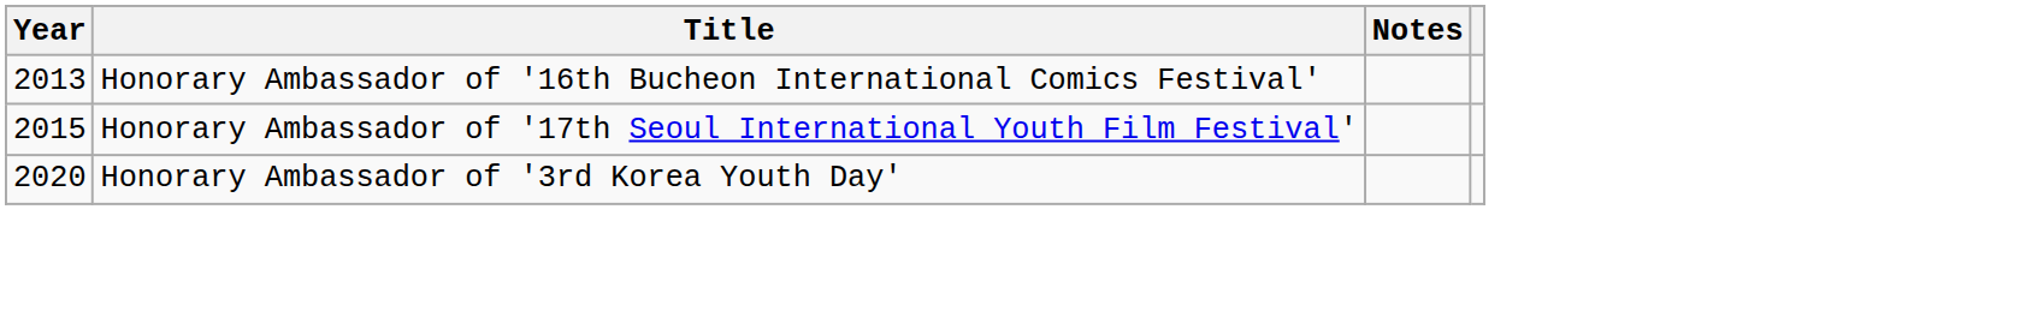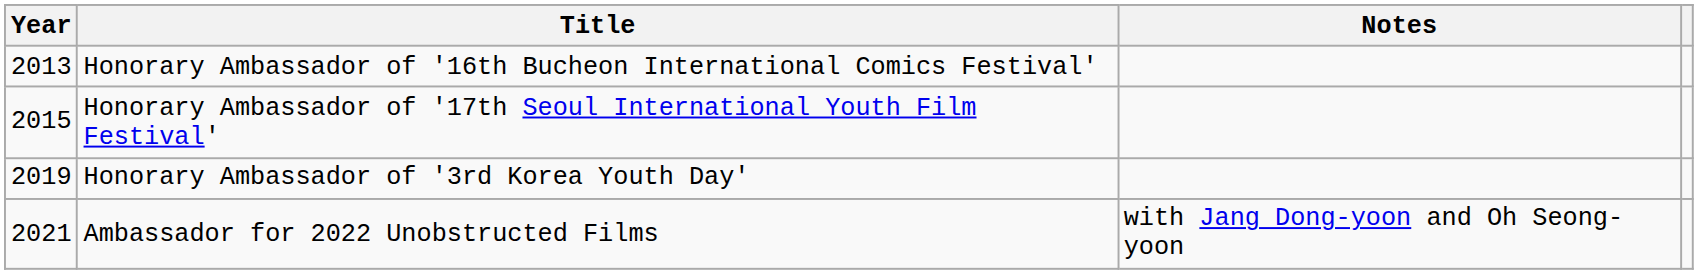 <table class="wikitable sortable">
 <tr>
 <th scope="col">Year</th>
 <th scope="col">Title</th>
 <th scope="col">Notes</th>
 <th scope="col" class="unsortable"></th>
 </tr>
 <tr>
 <td>2013</td>
 <td>Honorary Ambassador of '16th Bucheon International Comics Festival'</td>
 <td></td>
 <td></td>
 </tr>
 <tr>
 <td>2015</td>
 <td>Honorary Ambassador of '17th <a href='#'>Seoul International Youth Film Festival</a>'</td>
 <td></td>
 <td></td>
 </tr>
 <tr>
-<td>2020</td>
+<td>2019</td>
 <td>Honorary Ambassador of '3rd Korea Youth Day'</td>
 <td></td>
 <td></td>
 </tr>
+<tr>
+<td>2021</td>
+<td>Ambassador for 2022 Unobstructed Films</td>
+<td>with <a href='#'>Jang Dong-yoon</a> and Oh Seong-yoon</td>
+<td></td>
+</tr>
 </table>
